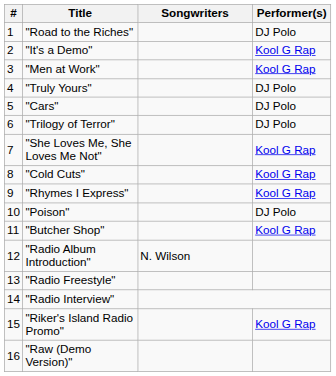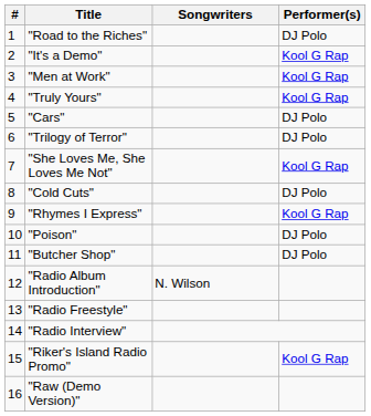 <table class="wikitable">
 <tr>
 <th style="text-align:center;">#</th>
 <th style="text-align:center; width:150px;">Title</th>
 <th style="text-align:center; width:150px;">Songwriters</th>
 <th style="text-align:center; width:100px;">Performer(s)</th>
 </tr>
 <tr>
 <td>1</td>
 <td>"Road to the Riches"</td>
 <td></td>
 <td>DJ Polo</td>
 </tr>
 <tr>
 <td>2</td>
 <td>"It's a Demo"</td>
 <td></td>
 <td><a href='#'>Kool G Rap</a></td>
 </tr>
 <tr>
 <td>3</td>
 <td>"Men at Work"</td>
 <td></td>
 <td><a href='#'>Kool G Rap</a></td>
 </tr>
 <tr>
 <td>4</td>
 <td>"Truly Yours"</td>
 <td></td>
-<td>DJ Polo</td>
+<td><a href='#'>Kool G Rap</a></td>
 </tr>
 <tr>
 <td>5</td>
 <td>"Cars"</td>
 <td></td>
 <td>DJ Polo</td>
 </tr>
 <tr>
 <td>6</td>
 <td>"Trilogy of Terror"</td>
 <td></td>
 <td>DJ Polo</td>
 </tr>
 <tr>
 <td>7</td>
 <td>"She Loves Me, She Loves Me Not"</td>
 <td></td>
 <td><a href='#'>Kool G Rap</a></td>
 </tr>
 <tr>
 <td>8</td>
 <td>"Cold Cuts"</td>
 <td></td>
-<td><a href='#'>Kool G Rap</a></td>
+<td>DJ Polo</td>
 </tr>
 <tr>
 <td>9</td>
 <td>"Rhymes I Express"</td>
 <td></td>
 <td><a href='#'>Kool G Rap</a></td>
 </tr>
 <tr>
 <td>10</td>
 <td>"Poison"</td>
 <td></td>
 <td>DJ Polo</td>
 </tr>
 <tr>
 <td>11</td>
 <td>"Butcher Shop"</td>
 <td></td>
-<td><a href='#'>Kool G Rap</a></td>
+<td>DJ Polo</td>
 </tr>
 <tr>
 <td>12</td>
 <td>"Radio Album Introduction"</td>
 <td>N. Wilson</td>
 </tr>
 <tr>
 <td>13</td>
 <td>"Radio Freestyle"</td>
 <td></td>
 <td></td>
 </tr>
 <tr>
 <td>14</td>
 <td>"Radio Interview"</td>
 </tr>
 <tr>
 <td>15</td>
 <td>"Riker's Island Radio Promo"</td>
 <td></td>
 <td><a href='#'>Kool G Rap</a></td>
 </tr>
 <tr>
 <td>16</td>
 <td>"Raw (Demo Version)"</td>
 <td></td>
 <td></td>
 </tr>
 </table>
